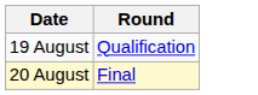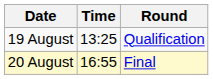 <table class="wikitable">
 <tr>
 <th>Date</th>
+<th>Time</th>
 <th>Round</th>
 </tr>
 <tr>
 <td>19 August</td>
+<td>13:25</td>
 <td><a href='#'>Qualification</a></td>
 </tr>
 <tr style=background:lemonchiffon>
 <td>20 August</td>
+<td>16:55</td>
 <td><a href='#'>Final</a></td>
 </tr>
 </table>
